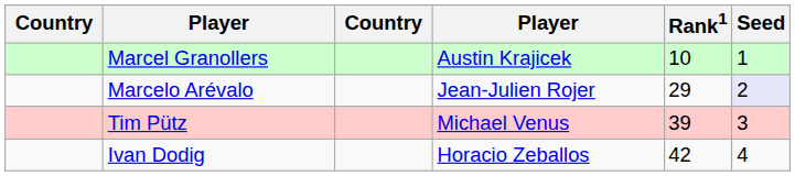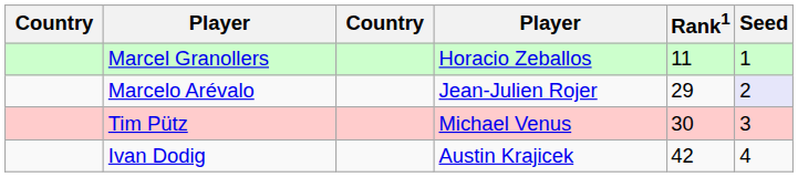 <table class="sortable wikitable">
 <tr>
 <th width="70">Country</th>
 <th width="175">Player</th>
 <th width="70">Country</th>
 <th width="175">Player</th>
 <th>Rank<sup>1</sup></th>
 <th>Seed</th>
 </tr>
 <tr bgcolor=#cfc>
 <td></td>
 <td><a href='#'>Marcel Granollers</a></td>
 <td></td>
-<td><a href='#'>Austin Krajicek</a></td>
-<td>10</td>
+<td><a href='#'>Horacio Zeballos</a></td>
+<td>11</td>
 <td>1</td>
 </tr>
 <tr>
 <td></td>
 <td><a href='#'>Marcelo Arévalo</a></td>
 <td></td>
 <td><a href='#'>Jean-Julien Rojer</a></td>
 <td>29</td>
 <td style="background: lavender;">2</td>
 </tr>
 <tr bgcolor=#fcc>
 <td></td>
 <td><a href='#'>Tim Pütz</a></td>
 <td></td>
 <td><a href='#'>Michael Venus</a></td>
-<td>39</td>
+<td>30</td>
 <td>3</td>
 </tr>
 <tr>
 <td></td>
 <td><a href='#'>Ivan Dodig</a></td>
 <td></td>
-<td><a href='#'>Horacio Zeballos</a></td>
+<td><a href='#'>Austin Krajicek</a></td>
 <td>42</td>
 <td>4</td>
 </tr>
 </table>
